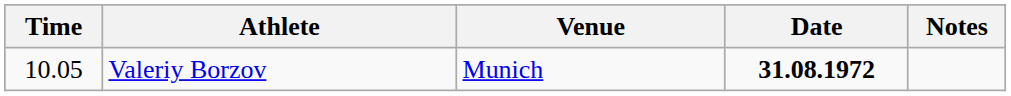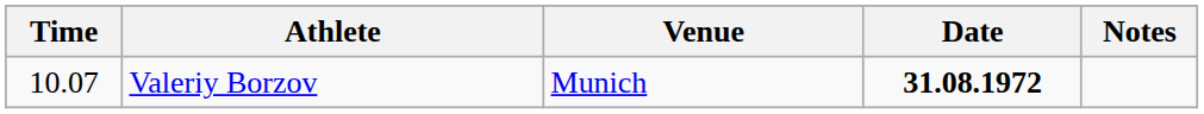 <table class="wikitable" style="font-size:95%">
 <tr>
 <th style="width:50px">Time</th>
 <th style="width:200px">Athlete</th>
 <th style="width:150px">Venue</th>
 <th style="width:100px">Date</th>
 <th style="width:50px">Notes</th>
 </tr>
 <tr>
-<td align=center>10.05</td>
+<td align=center>10.07</td>
 <td><a href='#'>Valeriy Borzov</a></td>
 <td> <a href='#'>Munich</a></td>
 <td align=center><strong>31.08.1972</strong></td>
 <td align=center></td>
 </tr>
 </table>
